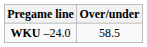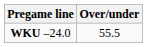 <table class="wikitable">
 <tr align="center">
 <th style=>Pregame line</th>
 <th style=>Over/under</th>
 </tr>
 <tr align="center">
 <td><strong>WKU</strong> –24.0</td>
-<td>58.5</td>
+<td>55.5</td>
 </tr>
 </table>
